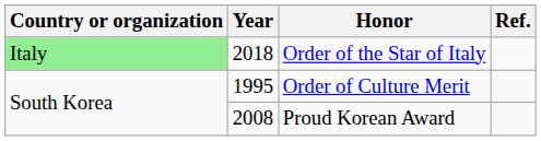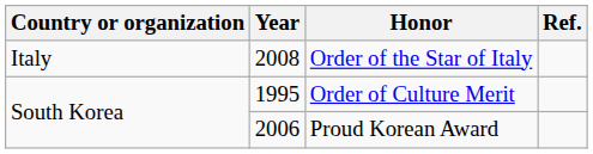 <table class="wikitable">
 <tr>
 <th>Country or organization</th>
 <th>Year</th>
 <th>Honor</th>
 <th>Ref.</th>
 </tr>
 <tr>
-<td style="background: lightgreen;">Italy</td>
-<td>2018</td>
+<td>Italy</td>
+<td>2008</td>
 <td><a href='#'>Order of the Star of Italy</a></td>
 <td></td>
 </tr>
 <tr>
 <td rowspan="2">South Korea</td>
 <td>1995</td>
 <td><a href='#'>Order of Culture Merit</a></td>
 <td></td>
 </tr>
 <tr>
-<td>2008</td>
+<td>2006</td>
 <td>Proud Korean Award</td>
 <td></td>
 </tr>
 </table>
